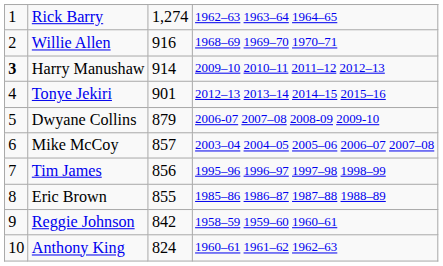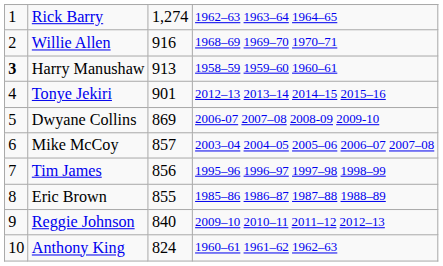 <table class="wikitable">
 <tr>
 </tr>
 <tr>
 <td>1</td>
 <td><a href='#'>Rick Barry</a></td>
 <td>1,274</td>
 <td style="font-size:80%;"><a href='#'>1962–63</a> <a href='#'>1963–64</a> <a href='#'>1964–65</a></td>
 </tr>
 <tr>
 <td>2</td>
 <td><a href='#'>Willie Allen</a></td>
 <td>916</td>
 <td style="font-size:80%;"><a href='#'>1968–69</a> <a href='#'>1969–70</a> <a href='#'>1970–71</a></td>
 </tr>
 <tr>
 <td><strong>3</strong></td>
 <td>Harry Manushaw</td>
-<td>914</td>
-<td style="font-size:80%;"><a href='#'>2009–10</a> <a href='#'>2010–11</a> <a href='#'>2011–12</a> <a href='#'>2012–13</a></td>
+<td>913</td>
+<td style="font-size:80%;"><a href='#'>1958–59</a> <a href='#'>1959–60</a> <a href='#'>1960–61</a></td>
 </tr>
 <tr>
 <td>4</td>
 <td><a href='#'>Tonye Jekiri</a></td>
 <td>901</td>
 <td style="font-size:80%;"><a href='#'>2012–13</a> <a href='#'>2013–14</a> <a href='#'>2014–15</a> <a href='#'>2015–16</a></td>
 </tr>
 <tr>
 <td>5</td>
 <td>Dwyane Collins</td>
-<td>879</td>
+<td>869</td>
 <td style="font-size:80%;"><a href='#'>2006-07</a> <a href='#'>2007–08</a> <a href='#'>2008-09</a> <a href='#'>2009-10</a></td>
 </tr>
 <tr>
 <td>6</td>
 <td>Mike McCoy</td>
 <td>857</td>
 <td style="font-size:80%;"><a href='#'>2003–04</a> <a href='#'>2004–05</a> <a href='#'>2005–06</a> <a href='#'>2006–07</a> <a href='#'>2007–08</a></td>
 </tr>
 <tr>
 <td>7</td>
 <td><a href='#'>Tim James</a></td>
 <td>856</td>
 <td style="font-size:80%;"><a href='#'>1995–96</a> <a href='#'>1996–97</a> <a href='#'>1997–98</a> <a href='#'>1998–99</a></td>
 </tr>
 <tr>
 <td>8</td>
 <td>Eric Brown</td>
 <td>855</td>
 <td style="font-size:80%;"><a href='#'>1985–86</a> <a href='#'>1986–87</a> <a href='#'>1987–88</a> <a href='#'>1988–89</a></td>
 </tr>
 <tr>
 <td>9</td>
 <td><a href='#'>Reggie Johnson</a></td>
-<td>842</td>
-<td style="font-size:80%;"><a href='#'>1958–59</a> <a href='#'>1959–60</a> <a href='#'>1960–61</a></td>
+<td>840</td>
+<td style="font-size:80%;"><a href='#'>2009–10</a> <a href='#'>2010–11</a> <a href='#'>2011–12</a> <a href='#'>2012–13</a></td>
 </tr>
 <tr>
 <td>10</td>
 <td><a href='#'>Anthony King</a></td>
 <td>824</td>
 <td style="font-size:80%;"><a href='#'>1960–61</a> <a href='#'>1961–62</a> <a href='#'>1962–63</a></td>
 </tr>
 </table>
